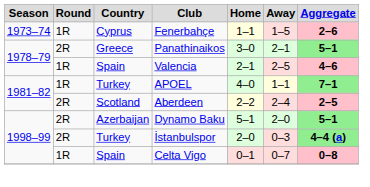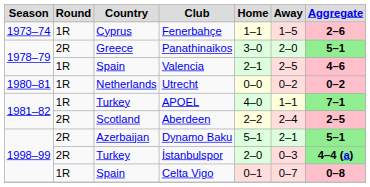 <table class="wikitable" style="text-align: center;">
 <tr>
 <th style="background:#DCDCDC">Season</th>
 <th style="background:#DCDCDC">Round</th>
 <th style="background:#DCDCDC">Country</th>
 <th style="background:#DCDCDC">Club</th>
 <th style="background:#DCDCDC">Home</th>
 <th style="background:#DCDCDC">Away</th>
 <th style="background:#DCDCDC"><a href='#'>Aggregate</a></th>
 </tr>
 <tr>
 <td align=left><a href='#'>1973–74</a></td>
 <td align=left>1R</td>
 <td align=left> <a href='#'>Cyprus</a></td>
 <td align=left><a href='#'>Fenerbahçe</a></td>
 <td bgcolor="#ffffdd" style="text-align:center;">1–1</td>
 <td bgcolor="#ffdddd" style="text-align:center;">1–5</td>
 <td bgcolor=pink style="text-align:center;"><strong>2–6</strong></td>
 </tr>
 <tr>
 <td rowspan=2 align=left><a href='#'>1978–79</a></td>
 <td align=left>2R</td>
 <td align=left> <a href='#'>Greece</a></td>
 <td align=left><a href='#'>Panathinaikos</a></td>
 <td bgcolor="#ddffdd" style="text-align:center;">3–0</td>
-<td bgcolor="#ddffdd" style="text-align:center;">2–1</td>
+<td bgcolor="#ddffdd" style="text-align:center;">2–0</td>
 <td bgcolor=lightgreen style="text-align:center;"><strong>5–1</strong></td>
 </tr>
 <tr>
 <td align=left>1R</td>
 <td align=left> <a href='#'>Spain</a></td>
 <td align=left><a href='#'>Valencia</a></td>
 <td bgcolor="#ddffdd" style="text-align:center;">2–1</td>
 <td bgcolor="#ffdddd" style="text-align:center;">2–5</td>
 <td bgcolor=pink style="text-align:center;"><strong>4–6</strong></td>
+</tr>
+<tr>
+<td align=left><a href='#'>1980–81</a></td>
+<td align=left>1R</td>
+<td align=left> <a href='#'>Netherlands</a></td>
+<td align=left><a href='#'>Utrecht</a></td>
+<td bgcolor="#ffffdd" style="text-align:center;">0–0</td>
+<td bgcolor="#ffdddd" style="text-align:center;">0–2</td>
+<td bgcolor=pink style="text-align:center;"><strong>0–2</strong></td>
 </tr>
 <tr>
 <td rowspan=2 align=left><a href='#'>1981–82</a></td>
 <td align=left>1R</td>
 <td align=left> <a href='#'>Turkey</a></td>
 <td align=left><a href='#'>APOEL</a></td>
 <td bgcolor="#ddffdd" style="text-align:center;">4–0</td>
 <td bgcolor="#ffffdd" style="text-align:center;">1–1</td>
 <td bgcolor=lightgreen style="text-align:center;"><strong>7–1</strong></td>
 </tr>
 <tr>
 <td align=left>2R</td>
 <td align=left> <a href='#'>Scotland</a></td>
 <td align=left><a href='#'>Aberdeen</a></td>
 <td bgcolor="#ffffdd" style="text-align:center;">2–2</td>
 <td bgcolor="#ffdddd" style="text-align:center;">2–4</td>
 <td bgcolor=pink style="text-align:center;"><strong>2–5</strong></td>
 </tr>
 <tr>
 <td rowspan=3 align=left><a href='#'>1998–99</a></td>
 <td align=left>2R</td>
 <td align=left> <a href='#'>Azerbaijan</a></td>
 <td align=left><a href='#'>Dynamo Baku</a></td>
 <td bgcolor="#ddffdd" style="text-align:center;">5–1</td>
-<td bgcolor="#ddffdd" style="text-align:center;">2–0</td>
+<td bgcolor="#ddffdd" style="text-align:center;">2–1</td>
 <td bgcolor=lightgreen style="text-align:center;"><strong>5–1</strong></td>
 </tr>
 <tr>
 <td align=left>2R</td>
 <td align=left> <a href='#'>Turkey</a></td>
 <td align=left><a href='#'>İstanbulspor</a></td>
 <td bgcolor="#ddffdd" style="text-align:center;">2–0</td>
 <td bgcolor="#ffdddd" style="text-align:center;">0–3</td>
 <td bgcolor=lightgreen style="text-align:center;"><strong>4–4 (<a href='#'>a</a>)</strong></td>
 </tr>
 <tr>
 <td align=left>1R</td>
 <td align=left> <a href='#'>Spain</a></td>
 <td align=left><a href='#'>Celta Vigo</a></td>
 <td bgcolor="#ffdddd" style="text-align:center;">0–1</td>
 <td bgcolor="#ffdddd" style="text-align:center;">0–7</td>
 <td bgcolor=pink style="text-align:center;"><strong>0–8</strong></td>
 </tr>
 <tr>
 </tr>
 </table>
